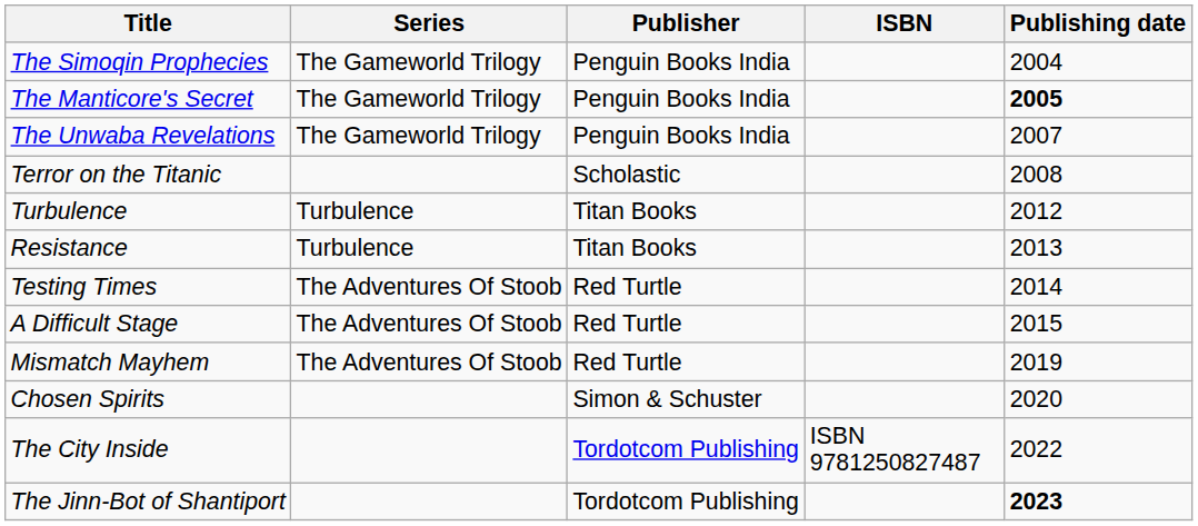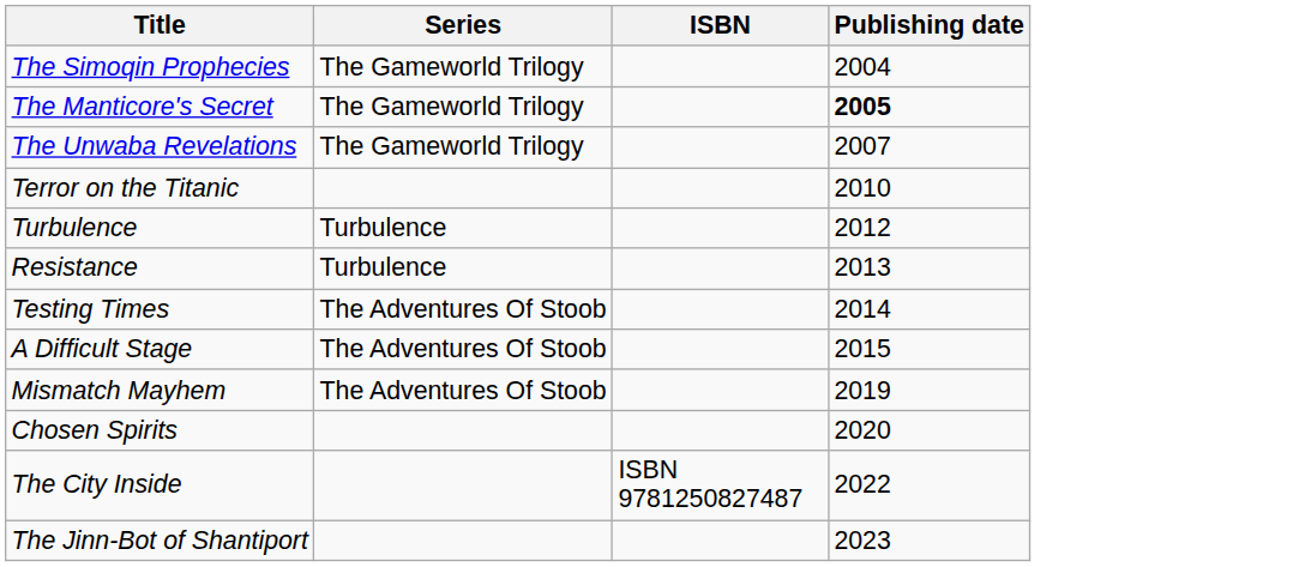 <table class="wikitable">
 <tr>
 <th>Title</th>
 <th>Series</th>
-<th>Publisher</th>
 <th style="width:8em">ISBN</th>
 <th>Publishing date</th>
 </tr>
 <tr align="left">
 <td><em><a href='#'>The Simoqin Prophecies</a></em></td>
 <td>The Gameworld Trilogy</td>
-<td>Penguin Books India</td>
 <td></td>
 <td>2004</td>
 </tr>
 <tr align ="left">
 <td><em><a href='#'>The Manticore's Secret</a></em></td>
 <td>The Gameworld Trilogy</td>
-<td>Penguin Books India</td>
 <td></td>
 <td><strong>2005</strong></td>
 </tr>
 <tr align ="left">
 <td><em><a href='#'>The Unwaba Revelations</a></em></td>
 <td>The Gameworld Trilogy</td>
-<td>Penguin Books India</td>
 <td></td>
 <td>2007</td>
 </tr>
 <tr align ="left">
 <td><em>Terror on the Titanic</em></td>
 <td></td>
-<td>Scholastic</td>
 <td></td>
-<td>2008</td>
+<td>2010</td>
 </tr>
 <tr align ="left">
 <td><em>Turbulence</em></td>
 <td>Turbulence</td>
-<td>Titan Books</td>
 <td></td>
 <td>2012</td>
 </tr>
 <tr align ="left">
 <td><em>Resistance</em></td>
 <td>Turbulence</td>
-<td>Titan Books</td>
 <td></td>
 <td>2013</td>
 </tr>
 <tr align ="left">
 <td><em>Testing Times</em></td>
 <td>The Adventures Of Stoob</td>
-<td>Red Turtle</td>
 <td></td>
 <td>2014</td>
 </tr>
 <tr align ="left">
 <td><em>A Difficult Stage</em></td>
 <td>The Adventures Of Stoob</td>
-<td>Red Turtle</td>
 <td></td>
 <td>2015</td>
 </tr>
 <tr align ="left">
 <td><em>Mismatch Mayhem</em></td>
 <td>The Adventures Of Stoob</td>
-<td>Red Turtle</td>
 <td></td>
 <td>2019</td>
 </tr>
 <tr align ="left">
 <td><em>Chosen Spirits</em></td>
 <td></td>
-<td>Simon & Schuster</td>
 <td></td>
 <td>2020</td>
 </tr>
 <tr>
 <td><em>The City Inside</em></td>
 <td></td>
-<td><a href='#'>Tordotcom Publishing</a></td>
 <td>ISBN 9781250827487</td>
 <td>2022</td>
 </tr>
 <tr align ="left">
 <td><em>The Jinn-Bot of Shantiport</em></td>
 <td></td>
-<td>Tordotcom Publishing</td>
 <td></td>
-<td><strong>2023</strong></td>
+<td>2023</td>
 </tr>
 </table>
